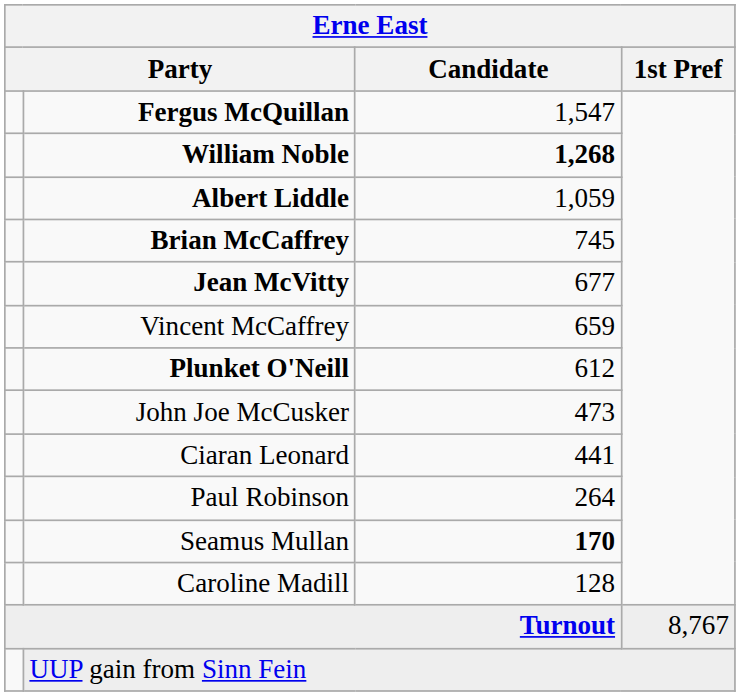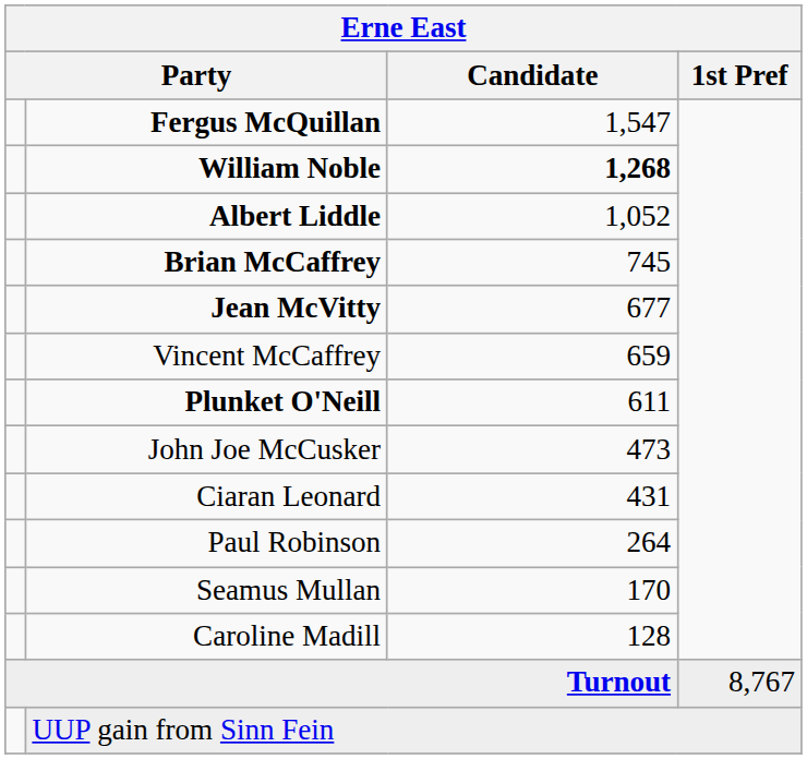 <table class="wikitable">
 <tr>
 <th colspan="4" align="center"><a href='#'>Erne East</a></th>
 </tr>
 <tr>
 <th colspan="2" align="center" width=200>Party</th>
 <th width=150>Candidate</th>
 <th width=60>1st Pref</th>
 </tr>
 <tr>
 <td></td>
 <td align="right"><strong>Fergus McQuillan</strong></td>
 <td align="right">1,547</td>
 </tr>
 <tr>
 <td></td>
 <td align="right"><strong>William Noble</strong></td>
 <td align="right"><strong>1,268</strong></td>
 </tr>
 <tr>
 <td></td>
 <td align="right"><strong>Albert Liddle</strong></td>
-<td align="right">1,059</td>
+<td align="right">1,052</td>
 </tr>
 <tr>
 <td></td>
 <td align="right"><strong>Brian McCaffrey</strong></td>
 <td align="right">745</td>
 </tr>
 <tr>
 <td></td>
 <td align="right"><strong>Jean McVitty</strong></td>
 <td align="right">677</td>
 </tr>
 <tr>
 <td></td>
 <td align="right">Vincent McCaffrey</td>
 <td align="right">659</td>
 </tr>
 <tr>
 <td></td>
 <td align="right"><strong>Plunket O'Neill</strong></td>
-<td align="right">612</td>
+<td align="right">611</td>
 </tr>
 <tr>
 <td></td>
 <td align="right">John Joe McCusker</td>
 <td align="right">473</td>
 </tr>
 <tr>
 <td></td>
 <td align="right">Ciaran Leonard</td>
-<td align="right">441</td>
+<td align="right">431</td>
 </tr>
 <tr>
 <td></td>
 <td align="right">Paul Robinson</td>
 <td align="right">264</td>
 </tr>
 <tr>
 <td></td>
 <td align="right">Seamus Mullan</td>
-<td align="right"><strong>170</strong></td>
+<td align="right">170</td>
 </tr>
 <tr>
 <td></td>
 <td align="right">Caroline Madill</td>
 <td align="right">128</td>
 </tr>
 <tr bgcolor="EEEEEE">
 <td colspan=3 align="right"><strong><a href='#'>Turnout</a></strong></td>
 <td align="right">8,767</td>
 </tr>
 <tr>
 <td bgcolor=></td>
 <td colspan=3 bgcolor="EEEEEE"><a href='#'>UUP</a> gain from <a href='#'>Sinn Fein</a></td>
 </tr>
 </table>
